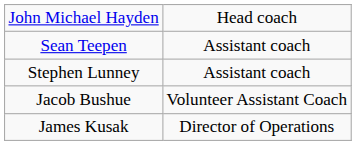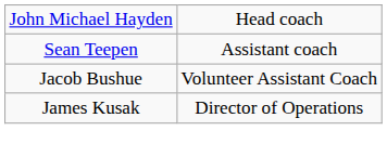 <table class="wikitable" style="text-align: center;">
 <tr>
 <td><a href='#'>John Michael Hayden</a></td>
 <td>Head coach</td>
 </tr>
 <tr>
 <td><a href='#'>Sean Teepen</a></td>
-<td>Assistant coach</td>
-</tr>
-<tr>
-<td>Stephen Lunney</td>
 <td>Assistant coach</td>
 </tr>
 <tr>
 <td>Jacob Bushue</td>
 <td>Volunteer Assistant Coach</td>
 </tr>
 <tr>
 <td>James Kusak</td>
 <td>Director of Operations</td>
 </tr>
 </table>
